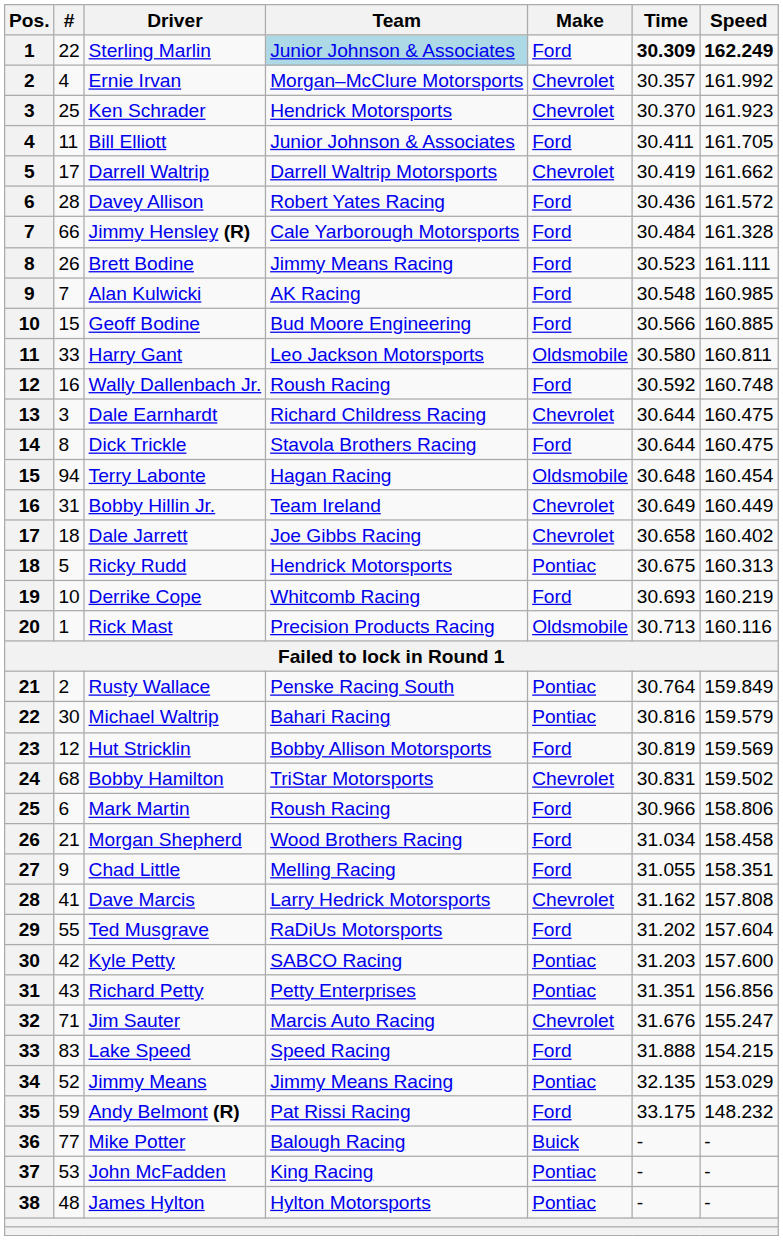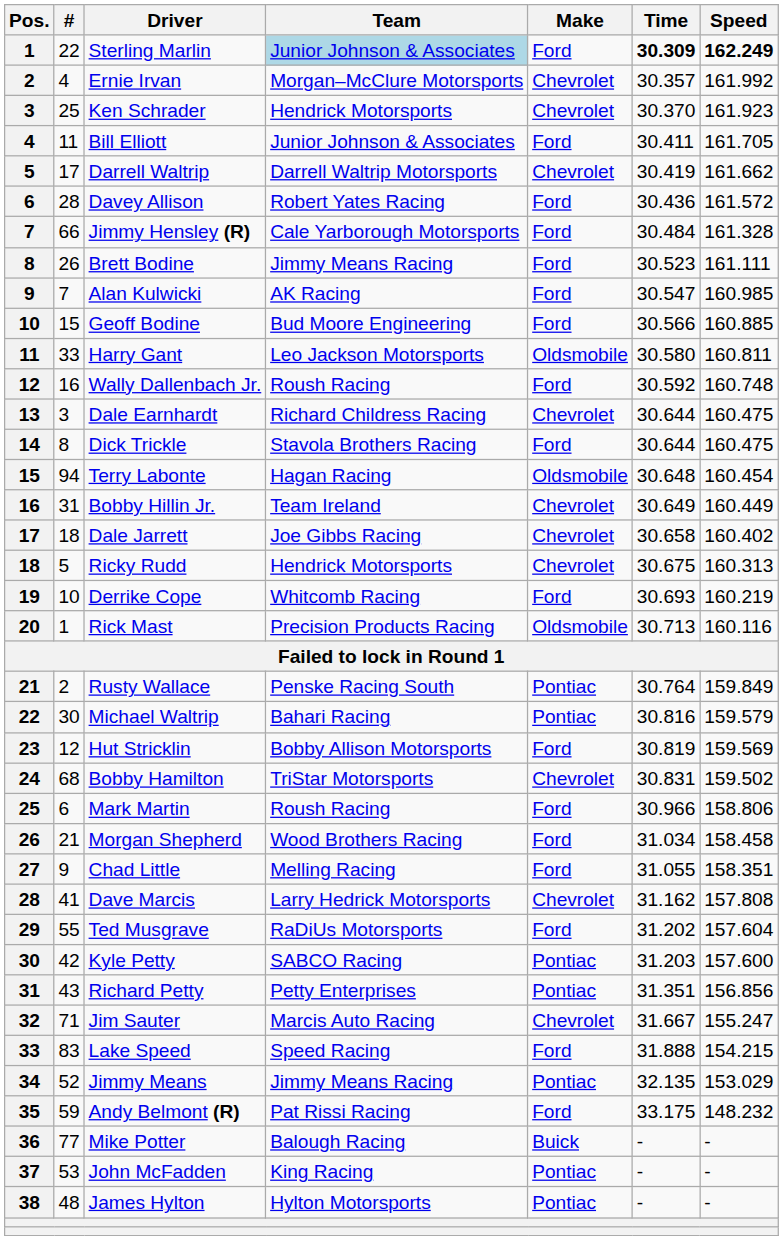 <table class="wikitable" style="font-size:95%">
 <tr>
 <th>Pos.</th>
 <th>#</th>
 <th>Driver</th>
 <th>Team</th>
 <th>Make</th>
 <th>Time</th>
 <th>Speed</th>
 </tr>
 <tr>
 <th>1</th>
 <td>22</td>
 <td><a href='#'>Sterling Marlin</a></td>
 <td style="background: lightblue;"><a href='#'>Junior Johnson & Associates</a></td>
 <td><a href='#'>Ford</a></td>
 <td><strong>30.309</strong></td>
 <td><strong>162.249</strong></td>
 </tr>
 <tr>
 <th>2</th>
 <td>4</td>
 <td><a href='#'>Ernie Irvan</a></td>
 <td><a href='#'>Morgan–McClure Motorsports</a></td>
 <td><a href='#'>Chevrolet</a></td>
 <td>30.357</td>
 <td>161.992</td>
 </tr>
 <tr>
 <th>3</th>
 <td>25</td>
 <td><a href='#'>Ken Schrader</a></td>
 <td><a href='#'>Hendrick Motorsports</a></td>
 <td><a href='#'>Chevrolet</a></td>
 <td>30.370</td>
 <td>161.923</td>
 </tr>
 <tr>
 <th>4</th>
 <td>11</td>
 <td><a href='#'>Bill Elliott</a></td>
 <td><a href='#'>Junior Johnson & Associates</a></td>
 <td><a href='#'>Ford</a></td>
 <td>30.411</td>
 <td>161.705</td>
 </tr>
 <tr>
 <th>5</th>
 <td>17</td>
 <td><a href='#'>Darrell Waltrip</a></td>
 <td><a href='#'>Darrell Waltrip Motorsports</a></td>
 <td><a href='#'>Chevrolet</a></td>
 <td>30.419</td>
 <td>161.662</td>
 </tr>
 <tr>
 <th>6</th>
 <td>28</td>
 <td><a href='#'>Davey Allison</a></td>
 <td><a href='#'>Robert Yates Racing</a></td>
 <td><a href='#'>Ford</a></td>
 <td>30.436</td>
 <td>161.572</td>
 </tr>
 <tr>
 <th>7</th>
 <td>66</td>
 <td><a href='#'>Jimmy Hensley</a> <strong>(R)</strong></td>
 <td><a href='#'>Cale Yarborough Motorsports</a></td>
 <td><a href='#'>Ford</a></td>
 <td>30.484</td>
 <td>161.328</td>
 </tr>
 <tr>
 <th>8</th>
 <td>26</td>
 <td><a href='#'>Brett Bodine</a></td>
 <td><a href='#'>Jimmy Means Racing</a></td>
 <td><a href='#'>Ford</a></td>
 <td>30.523</td>
 <td>161.111</td>
 </tr>
 <tr>
 <th>9</th>
 <td>7</td>
 <td><a href='#'>Alan Kulwicki</a></td>
 <td><a href='#'>AK Racing</a></td>
 <td><a href='#'>Ford</a></td>
-<td>30.548</td>
+<td>30.547</td>
 <td>160.985</td>
 </tr>
 <tr>
 <th>10</th>
 <td>15</td>
 <td><a href='#'>Geoff Bodine</a></td>
 <td><a href='#'>Bud Moore Engineering</a></td>
 <td><a href='#'>Ford</a></td>
 <td>30.566</td>
 <td>160.885</td>
 </tr>
 <tr>
 <th>11</th>
 <td>33</td>
 <td><a href='#'>Harry Gant</a></td>
 <td><a href='#'>Leo Jackson Motorsports</a></td>
 <td><a href='#'>Oldsmobile</a></td>
 <td>30.580</td>
 <td>160.811</td>
 </tr>
 <tr>
 <th>12</th>
 <td>16</td>
 <td><a href='#'>Wally Dallenbach Jr.</a></td>
 <td><a href='#'>Roush Racing</a></td>
 <td><a href='#'>Ford</a></td>
 <td>30.592</td>
 <td>160.748</td>
 </tr>
 <tr>
 <th>13</th>
 <td>3</td>
 <td><a href='#'>Dale Earnhardt</a></td>
 <td><a href='#'>Richard Childress Racing</a></td>
 <td><a href='#'>Chevrolet</a></td>
 <td>30.644</td>
 <td>160.475</td>
 </tr>
 <tr>
 <th>14</th>
 <td>8</td>
 <td><a href='#'>Dick Trickle</a></td>
 <td><a href='#'>Stavola Brothers Racing</a></td>
 <td><a href='#'>Ford</a></td>
 <td>30.644</td>
 <td>160.475</td>
 </tr>
 <tr>
 <th>15</th>
 <td>94</td>
 <td><a href='#'>Terry Labonte</a></td>
 <td><a href='#'>Hagan Racing</a></td>
 <td><a href='#'>Oldsmobile</a></td>
 <td>30.648</td>
 <td>160.454</td>
 </tr>
 <tr>
 <th>16</th>
 <td>31</td>
 <td><a href='#'>Bobby Hillin Jr.</a></td>
 <td><a href='#'>Team Ireland</a></td>
 <td><a href='#'>Chevrolet</a></td>
 <td>30.649</td>
 <td>160.449</td>
 </tr>
 <tr>
 <th>17</th>
 <td>18</td>
 <td><a href='#'>Dale Jarrett</a></td>
 <td><a href='#'>Joe Gibbs Racing</a></td>
 <td><a href='#'>Chevrolet</a></td>
 <td>30.658</td>
 <td>160.402</td>
 </tr>
 <tr>
 <th>18</th>
 <td>5</td>
 <td><a href='#'>Ricky Rudd</a></td>
 <td><a href='#'>Hendrick Motorsports</a></td>
-<td><a href='#'>Pontiac</a></td>
+<td><a href='#'>Chevrolet</a></td>
 <td>30.675</td>
 <td>160.313</td>
 </tr>
 <tr>
 <th>19</th>
 <td>10</td>
 <td><a href='#'>Derrike Cope</a></td>
 <td><a href='#'>Whitcomb Racing</a></td>
 <td><a href='#'>Ford</a></td>
 <td>30.693</td>
 <td>160.219</td>
 </tr>
 <tr>
 <th>20</th>
 <td>1</td>
 <td><a href='#'>Rick Mast</a></td>
 <td><a href='#'>Precision Products Racing</a></td>
 <td><a href='#'>Oldsmobile</a></td>
 <td>30.713</td>
 <td>160.116</td>
 </tr>
 <tr>
 <th colspan="7">Failed to lock in Round 1</th>
 </tr>
 <tr>
 <th>21</th>
 <td>2</td>
 <td><a href='#'>Rusty Wallace</a></td>
 <td><a href='#'>Penske Racing South</a></td>
 <td><a href='#'>Pontiac</a></td>
 <td>30.764</td>
 <td>159.849</td>
 </tr>
 <tr>
 <th>22</th>
 <td>30</td>
 <td><a href='#'>Michael Waltrip</a></td>
 <td><a href='#'>Bahari Racing</a></td>
 <td><a href='#'>Pontiac</a></td>
 <td>30.816</td>
 <td>159.579</td>
 </tr>
 <tr>
 <th>23</th>
 <td>12</td>
 <td><a href='#'>Hut Stricklin</a></td>
 <td><a href='#'>Bobby Allison Motorsports</a></td>
 <td><a href='#'>Ford</a></td>
 <td>30.819</td>
 <td>159.569</td>
 </tr>
 <tr>
 <th>24</th>
 <td>68</td>
 <td><a href='#'>Bobby Hamilton</a></td>
 <td><a href='#'>TriStar Motorsports</a></td>
 <td><a href='#'>Chevrolet</a></td>
 <td>30.831</td>
 <td>159.502</td>
 </tr>
 <tr>
 <th>25</th>
 <td>6</td>
 <td><a href='#'>Mark Martin</a></td>
 <td><a href='#'>Roush Racing</a></td>
 <td><a href='#'>Ford</a></td>
 <td>30.966</td>
 <td>158.806</td>
 </tr>
 <tr>
 <th>26</th>
 <td>21</td>
 <td><a href='#'>Morgan Shepherd</a></td>
 <td><a href='#'>Wood Brothers Racing</a></td>
 <td><a href='#'>Ford</a></td>
 <td>31.034</td>
 <td>158.458</td>
 </tr>
 <tr>
 <th>27</th>
 <td>9</td>
 <td><a href='#'>Chad Little</a></td>
 <td><a href='#'>Melling Racing</a></td>
 <td><a href='#'>Ford</a></td>
 <td>31.055</td>
 <td>158.351</td>
 </tr>
 <tr>
 <th>28</th>
 <td>41</td>
 <td><a href='#'>Dave Marcis</a></td>
 <td><a href='#'>Larry Hedrick Motorsports</a></td>
 <td><a href='#'>Chevrolet</a></td>
 <td>31.162</td>
 <td>157.808</td>
 </tr>
 <tr>
 <th>29</th>
 <td>55</td>
 <td><a href='#'>Ted Musgrave</a></td>
 <td><a href='#'>RaDiUs Motorsports</a></td>
 <td><a href='#'>Ford</a></td>
 <td>31.202</td>
 <td>157.604</td>
 </tr>
 <tr>
 <th>30</th>
 <td>42</td>
 <td><a href='#'>Kyle Petty</a></td>
 <td><a href='#'>SABCO Racing</a></td>
 <td><a href='#'>Pontiac</a></td>
 <td>31.203</td>
 <td>157.600</td>
 </tr>
 <tr>
 <th>31</th>
 <td>43</td>
 <td><a href='#'>Richard Petty</a></td>
 <td><a href='#'>Petty Enterprises</a></td>
 <td><a href='#'>Pontiac</a></td>
 <td>31.351</td>
 <td>156.856</td>
 </tr>
 <tr>
 <th>32</th>
 <td>71</td>
 <td><a href='#'>Jim Sauter</a></td>
 <td><a href='#'>Marcis Auto Racing</a></td>
 <td><a href='#'>Chevrolet</a></td>
-<td>31.676</td>
+<td>31.667</td>
 <td>155.247</td>
 </tr>
 <tr>
 <th>33</th>
 <td>83</td>
 <td><a href='#'>Lake Speed</a></td>
 <td><a href='#'>Speed Racing</a></td>
 <td><a href='#'>Ford</a></td>
 <td>31.888</td>
 <td>154.215</td>
 </tr>
 <tr>
 <th>34</th>
 <td>52</td>
 <td><a href='#'>Jimmy Means</a></td>
 <td><a href='#'>Jimmy Means Racing</a></td>
 <td><a href='#'>Pontiac</a></td>
 <td>32.135</td>
 <td>153.029</td>
 </tr>
 <tr>
 <th>35</th>
 <td>59</td>
 <td><a href='#'>Andy Belmont</a> <strong>(R)</strong></td>
 <td><a href='#'>Pat Rissi Racing</a></td>
 <td><a href='#'>Ford</a></td>
 <td>33.175</td>
 <td>148.232</td>
 </tr>
 <tr>
 <th>36</th>
 <td>77</td>
 <td><a href='#'>Mike Potter</a></td>
 <td><a href='#'>Balough Racing</a></td>
 <td><a href='#'>Buick</a></td>
 <td>-</td>
 <td>-</td>
 </tr>
 <tr>
 <th>37</th>
 <td>53</td>
 <td><a href='#'>John McFadden</a></td>
 <td><a href='#'>King Racing</a></td>
 <td><a href='#'>Pontiac</a></td>
 <td>-</td>
 <td>-</td>
 </tr>
 <tr>
 <th>38</th>
 <td>48</td>
 <td><a href='#'>James Hylton</a></td>
 <td><a href='#'>Hylton Motorsports</a></td>
 <td><a href='#'>Pontiac</a></td>
 <td>-</td>
 <td>-</td>
 </tr>
 <tr>
 <th colspan="7"></th>
 </tr>
 <tr>
 <th colspan="7"></th>
 </tr>
 </table>
